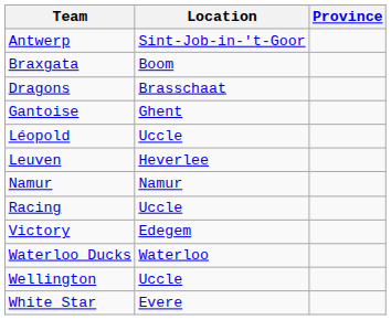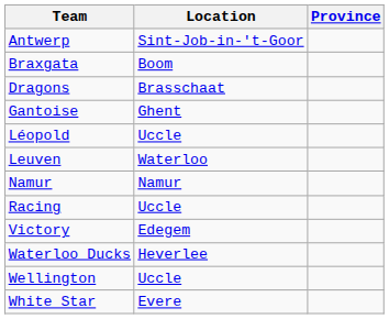 <table class="wikitable sortable">
 <tr>
 <th>Team</th>
 <th>Location</th>
 <th><a href='#'>Province</a></th>
 </tr>
 <tr>
 <td><a href='#'>Antwerp</a></td>
 <td><a href='#'>Sint-Job-in-'t-Goor</a></td>
 <td></td>
 </tr>
 <tr>
 <td><a href='#'>Braxgata</a></td>
 <td><a href='#'>Boom</a></td>
 <td></td>
 </tr>
 <tr>
 <td><a href='#'>Dragons</a></td>
 <td><a href='#'>Brasschaat</a></td>
 <td></td>
 </tr>
 <tr>
 <td><a href='#'>Gantoise</a></td>
 <td><a href='#'>Ghent</a></td>
 <td></td>
 </tr>
 <tr>
 <td><a href='#'>Léopold</a></td>
 <td><a href='#'>Uccle</a></td>
 <td></td>
 </tr>
 <tr>
 <td><a href='#'>Leuven</a></td>
-<td><a href='#'>Heverlee</a></td>
+<td><a href='#'>Waterloo</a></td>
 <td></td>
 </tr>
 <tr>
 <td><a href='#'>Namur</a></td>
 <td><a href='#'>Namur</a></td>
 <td></td>
 </tr>
 <tr>
 <td><a href='#'>Racing</a></td>
 <td><a href='#'>Uccle</a></td>
 <td></td>
 </tr>
 <tr>
 <td><a href='#'>Victory</a></td>
 <td><a href='#'>Edegem</a></td>
 <td></td>
 </tr>
 <tr>
 <td><a href='#'>Waterloo Ducks</a></td>
-<td><a href='#'>Waterloo</a></td>
+<td><a href='#'>Heverlee</a></td>
 <td></td>
 </tr>
 <tr>
 <td><a href='#'>Wellington</a></td>
 <td><a href='#'>Uccle</a></td>
 <td></td>
 </tr>
 <tr>
 <td><a href='#'>White Star</a></td>
 <td><a href='#'>Evere</a></td>
 <td></td>
 </tr>
 </table>
